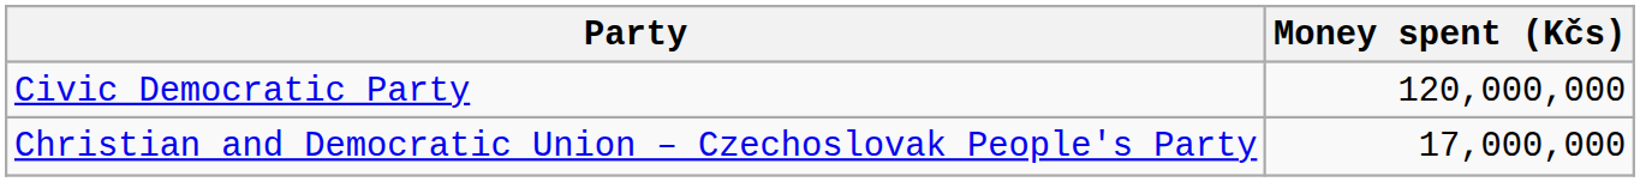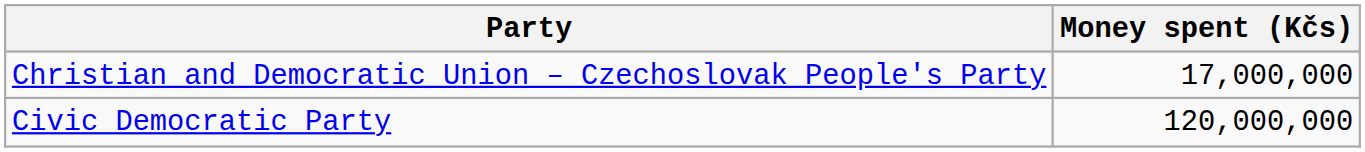 <table class=wikitable style=text-align:right>
 <tr>
 <th>Party</th>
 <th>Money spent (Kčs)</th>
 </tr>
 <tr>
+<td align=left><a href='#'>Christian and Democratic Union – Czechoslovak People's Party</a></td>
+<td>17,000,000</td>
+</tr>
+<tr>
 <td align=left><a href='#'>Civic Democratic Party</a></td>
 <td>120,000,000</td>
 </tr>
-<tr>
-<td align=left><a href='#'>Christian and Democratic Union – Czechoslovak People's Party</a></td>
-<td>17,000,000</td>
-</tr>
 </table>
